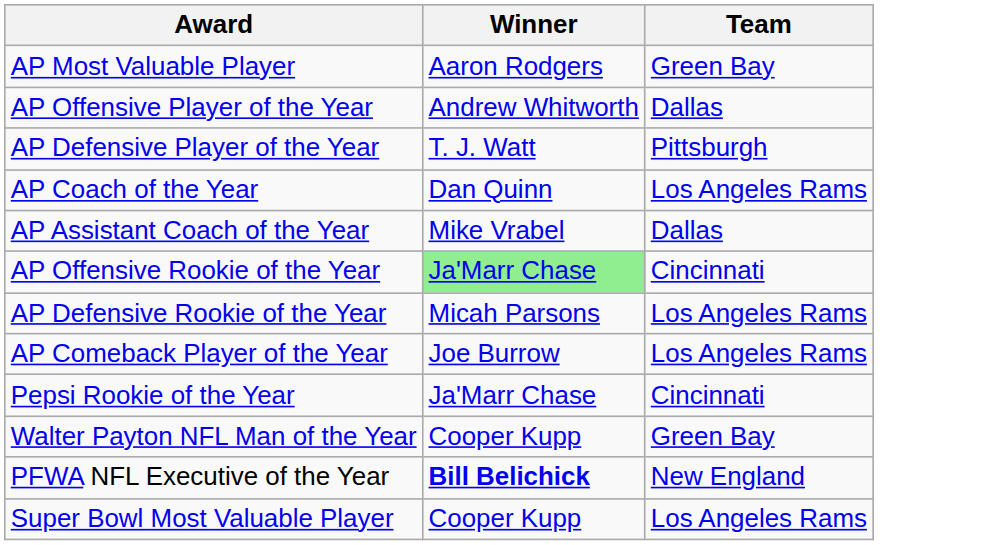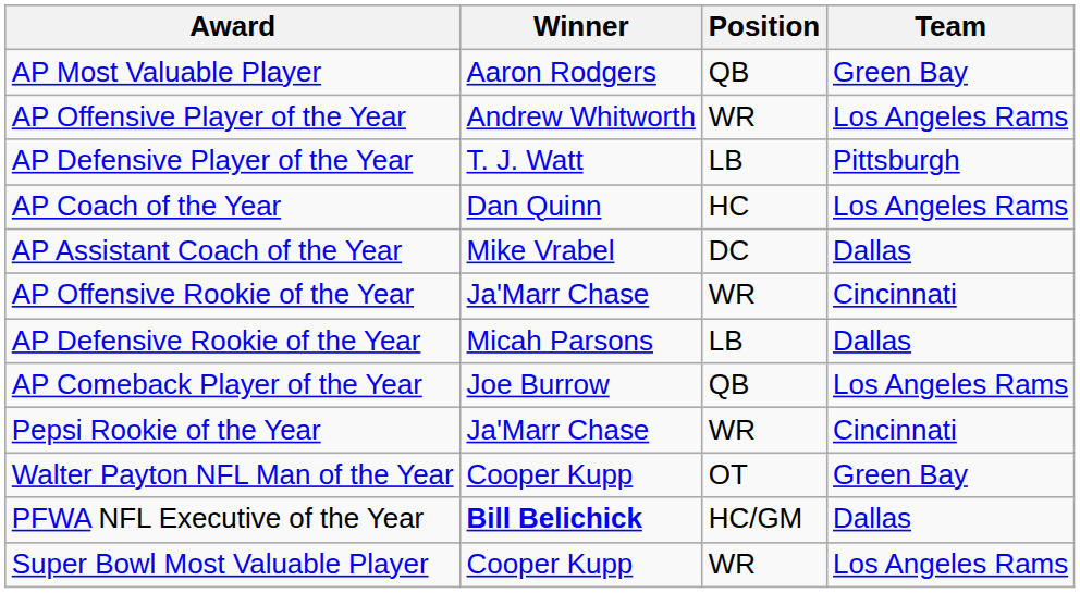 <table class="wikitable">
 <tr>
 <th>Award</th>
 <th>Winner</th>
+<th>Position</th>
 <th>Team</th>
 </tr>
 <tr>
 <td><a href='#'>AP Most Valuable Player</a></td>
 <td><a href='#'>Aaron Rodgers</a></td>
+<td>QB</td>
 <td><a href='#'>Green Bay</a></td>
 </tr>
 <tr>
 <td><a href='#'>AP Offensive Player of the Year</a></td>
 <td><a href='#'>Andrew Whitworth</a></td>
-<td><a href='#'>Dallas</a></td>
+<td>WR</td>
+<td><a href='#'>Los Angeles Rams</a></td>
 </tr>
 <tr>
 <td><a href='#'>AP Defensive Player of the Year</a></td>
 <td><a href='#'>T. J. Watt</a></td>
+<td>LB</td>
 <td><a href='#'>Pittsburgh</a></td>
 </tr>
 <tr>
 <td><a href='#'>AP Coach of the Year</a></td>
 <td><a href='#'>Dan Quinn</a></td>
+<td>HC</td>
 <td><a href='#'>Los Angeles Rams</a></td>
 </tr>
 <tr>
 <td><a href='#'>AP Assistant Coach of the Year</a></td>
 <td><a href='#'>Mike Vrabel</a></td>
+<td>DC</td>
 <td><a href='#'>Dallas</a></td>
 </tr>
 <tr>
 <td><a href='#'>AP Offensive Rookie of the Year</a></td>
-<td style="background: lightgreen;"><a href='#'>Ja'Marr Chase</a></td>
+<td><a href='#'>Ja'Marr Chase</a></td>
+<td>WR</td>
 <td><a href='#'>Cincinnati</a></td>
 </tr>
 <tr>
 <td><a href='#'>AP Defensive Rookie of the Year</a></td>
 <td><a href='#'>Micah Parsons</a></td>
-<td><a href='#'>Los Angeles Rams</a></td>
+<td>LB</td>
+<td><a href='#'>Dallas</a></td>
 </tr>
 <tr>
 <td><a href='#'>AP Comeback Player of the Year</a></td>
 <td><a href='#'>Joe Burrow</a></td>
+<td>QB</td>
 <td><a href='#'>Los Angeles Rams</a></td>
 </tr>
 <tr>
 <td><a href='#'>Pepsi Rookie of the Year</a></td>
 <td><a href='#'>Ja'Marr Chase</a></td>
+<td>WR</td>
 <td><a href='#'>Cincinnati</a></td>
 </tr>
 <tr>
 <td><a href='#'>Walter Payton NFL Man of the Year</a></td>
 <td><a href='#'>Cooper Kupp</a></td>
+<td>OT</td>
 <td><a href='#'>Green Bay</a></td>
 </tr>
 <tr>
 <td><a href='#'>PFWA</a> NFL Executive of the Year</td>
 <td><strong><a href='#'>Bill Belichick</a></strong></td>
-<td><a href='#'>New England</a></td>
+<td>HC/GM</td>
+<td><a href='#'>Dallas</a></td>
 </tr>
 <tr>
 <td><a href='#'>Super Bowl Most Valuable Player</a></td>
 <td><a href='#'>Cooper Kupp</a></td>
+<td>WR</td>
 <td><a href='#'>Los Angeles Rams</a></td>
 </tr>
 </table>
